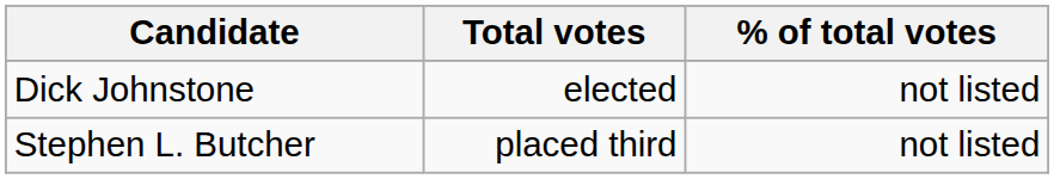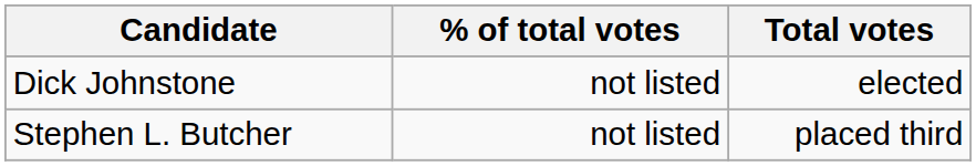 <table class="wikitable" width="475">
 <tr>
 <th align="left">Candidate</th>
+<th align="right">% of total votes</th>
 <th align="right">Total votes</th>
-<th align="right">% of total votes</th>
 </tr>
 <tr>
 <td align="left">Dick Johnstone</td>
+<td align="right">not listed</td>
 <td align="right">elected</td>
-<td align="right">not listed</td>
 </tr>
 <tr>
 <td align="left">Stephen L. Butcher</td>
+<td align="right">not listed</td>
 <td align="right">placed third</td>
-<td align="right">not listed</td>
 </tr>
 </table>
